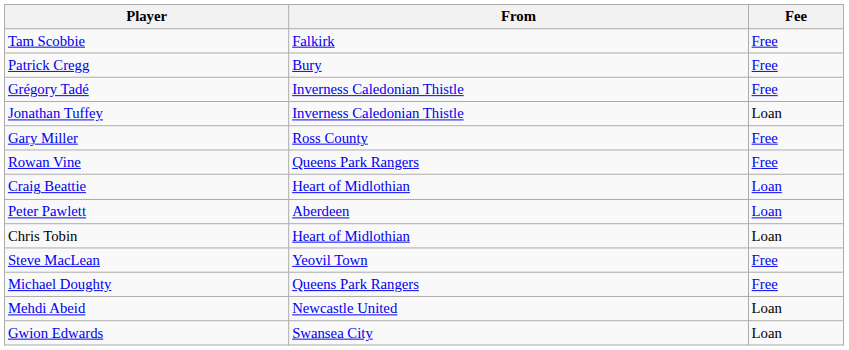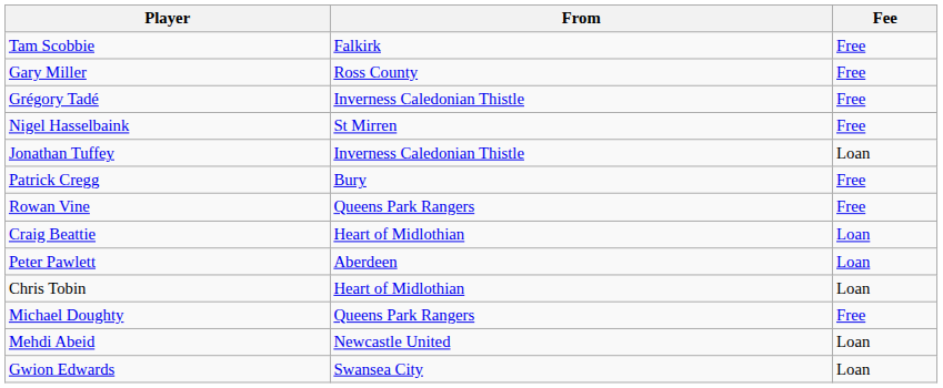 <table class="wikitable" style="text-align:center; font-size:95%;width:98%; text-align:left">
 <tr>
 <th>Player</th>
 <th>From</th>
 <th>Fee</th>
 </tr>
 <tr>
 <td> <a href='#'>Tam Scobbie</a></td>
 <td> <a href='#'>Falkirk</a></td>
 <td><a href='#'>Free</a></td>
 </tr>
 <tr>
-<td> <a href='#'>Patrick Cregg</a></td>
-<td> <a href='#'>Bury</a></td>
+<td> <a href='#'>Gary Miller</a></td>
+<td> <a href='#'>Ross County</a></td>
 <td><a href='#'>Free</a></td>
 </tr>
 <tr>
 <td> <a href='#'>Grégory Tadé</a></td>
 <td> <a href='#'>Inverness Caledonian Thistle</a></td>
 <td><a href='#'>Free</a></td>
 </tr>
 <tr>
+<td> <a href='#'>Nigel Hasselbaink</a></td>
+<td> <a href='#'>St Mirren</a></td>
+<td><a href='#'>Free</a></td>
+</tr>
+<tr>
 <td> <a href='#'>Jonathan Tuffey</a></td>
 <td> <a href='#'>Inverness Caledonian Thistle</a></td>
 <td>Loan</td>
 </tr>
 <tr>
-<td> <a href='#'>Gary Miller</a></td>
-<td> <a href='#'>Ross County</a></td>
+<td> <a href='#'>Patrick Cregg</a></td>
+<td> <a href='#'>Bury</a></td>
 <td><a href='#'>Free</a></td>
 </tr>
 <tr>
 <td> <a href='#'>Rowan Vine</a></td>
 <td> <a href='#'>Queens Park Rangers</a></td>
 <td><a href='#'>Free</a></td>
 </tr>
 <tr>
 <td> <a href='#'>Craig Beattie</a></td>
 <td> <a href='#'>Heart of Midlothian</a></td>
 <td><a href='#'>Loan</a></td>
 </tr>
 <tr>
 <td> <a href='#'>Peter Pawlett</a></td>
 <td> <a href='#'>Aberdeen</a></td>
 <td><a href='#'>Loan</a></td>
 </tr>
 <tr>
 <td> Chris Tobin</td>
 <td> <a href='#'>Heart of Midlothian</a></td>
 <td>Loan</td>
 </tr>
 <tr>
-<td> <a href='#'>Steve MacLean</a></td>
-<td> <a href='#'>Yeovil Town</a></td>
-<td><a href='#'>Free</a></td>
-</tr>
-<tr>
 <td> <a href='#'>Michael Doughty</a></td>
 <td> <a href='#'>Queens Park Rangers</a></td>
 <td><a href='#'>Free</a></td>
 </tr>
 <tr>
 <td> <a href='#'>Mehdi Abeid</a></td>
 <td> <a href='#'>Newcastle United</a></td>
 <td>Loan</td>
 </tr>
 <tr>
 <td> <a href='#'>Gwion Edwards</a></td>
 <td> <a href='#'>Swansea City</a></td>
 <td>Loan</td>
 </tr>
 </table>
